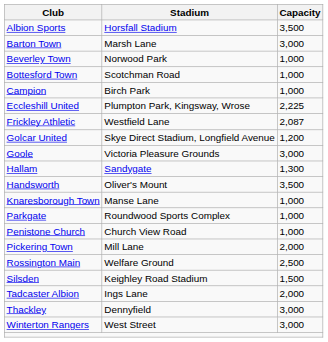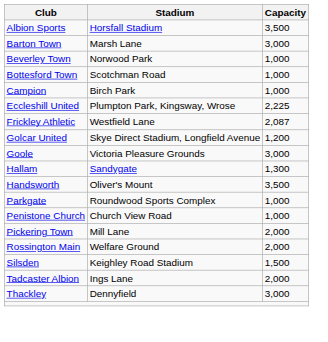 <table class="wikitable sortable" style="font-size:95%">
 <tr>
 <th>Club</th>
 <th>Stadium</th>
 <th>Capacity</th>
 </tr>
 <tr>
 <td><a href='#'>Albion Sports</a></td>
 <td><a href='#'>Horsfall Stadium</a></td>
 <td>3,500</td>
 </tr>
 <tr>
 <td><a href='#'>Barton Town</a></td>
 <td>Marsh Lane</td>
 <td>3,000</td>
 </tr>
 <tr>
 <td><a href='#'>Beverley Town</a></td>
 <td>Norwood Park</td>
 <td>1,000</td>
 </tr>
 <tr>
 <td><a href='#'>Bottesford Town</a></td>
 <td>Scotchman Road</td>
 <td>1,000</td>
 </tr>
 <tr>
 <td><a href='#'>Campion</a></td>
 <td>Birch Park</td>
 <td>1,000</td>
 </tr>
 <tr>
 <td><a href='#'>Eccleshill United</a></td>
 <td>Plumpton Park, Kingsway, Wrose</td>
 <td>2,225</td>
 </tr>
 <tr>
 <td><a href='#'>Frickley Athletic</a></td>
 <td>Westfield Lane</td>
 <td>2,087</td>
 </tr>
 <tr>
 <td><a href='#'>Golcar United</a></td>
 <td>Skye Direct Stadium, Longfield Avenue</td>
 <td>1,200</td>
 </tr>
 <tr>
 <td><a href='#'>Goole</a></td>
 <td>Victoria Pleasure Grounds</td>
 <td>3,000</td>
 </tr>
 <tr>
 <td><a href='#'>Hallam</a></td>
 <td><a href='#'>Sandygate</a></td>
 <td>1,300</td>
 </tr>
 <tr>
 <td><a href='#'>Handsworth</a></td>
 <td>Oliver's Mount</td>
 <td>3,500</td>
 </tr>
 <tr>
-<td><a href='#'>Knaresborough Town</a></td>
-<td>Manse Lane</td>
-<td>1,000</td>
-</tr>
-<tr>
 <td><a href='#'>Parkgate</a></td>
 <td>Roundwood Sports Complex</td>
 <td>1,000</td>
 </tr>
 <tr>
 <td><a href='#'>Penistone Church</a></td>
 <td>Church View Road</td>
 <td>1,000</td>
 </tr>
 <tr>
 <td><a href='#'>Pickering Town</a></td>
 <td>Mill Lane</td>
 <td>2,000</td>
 </tr>
 <tr>
 <td><a href='#'>Rossington Main</a></td>
 <td>Welfare Ground</td>
-<td>2,500</td>
+<td>2,000</td>
 </tr>
 <tr>
 <td><a href='#'>Silsden</a></td>
 <td>Keighley Road Stadium</td>
 <td>1,500</td>
 </tr>
 <tr>
 <td><a href='#'>Tadcaster Albion</a></td>
 <td>Ings Lane</td>
 <td>2,000</td>
 </tr>
 <tr>
 <td><a href='#'>Thackley</a></td>
 <td>Dennyfield</td>
 <td>3,000</td>
 </tr>
 <tr>
-<td><a href='#'>Winterton Rangers</a></td>
-<td>West Street</td>
-<td>3,000</td>
-</tr>
-<tr>
 <td colspan=3></td>
 </tr>
 </table>
